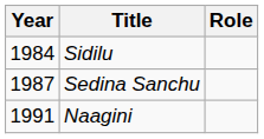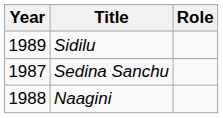 <table class="wikitable sortable">
 <tr>
 <th>Year</th>
 <th>Title</th>
 <th>Role</th>
 </tr>
 <tr>
-<td>1984</td>
+<td>1989</td>
 <td><em>Sidilu</em></td>
 <td></td>
 </tr>
 <tr>
 <td>1987</td>
 <td><em>Sedina Sanchu</em></td>
 <td></td>
 </tr>
 <tr>
-<td>1991</td>
+<td>1988</td>
 <td><em>Naagini</em></td>
 <td></td>
 </tr>
 </table>
